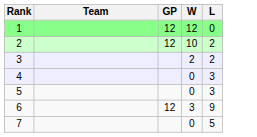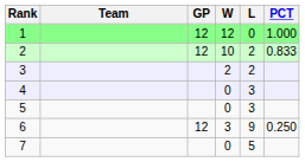 <table class="wikitable" style="text-align:center">
 <tr>
 <th>Rank</th>
 <th style="width:190px;">Team</th>
 <th width=30px>GP</th>
 <th width=25px>W</th>
 <th width=25px>L</th>
+<th width=35px><a href='#'>PCT</a></th>
 </tr>
 <tr style="text-align:center; background:#88ff88;">
 <td>1</td>
 <td style="text-align:left;"></td>
 <td>12</td>
 <td>12</td>
 <td>0</td>
+<td>1.000</td>
 </tr>
 <tr style="text-align:center; background:#cfc;">
 <td>2</td>
 <td style="text-align:left;"></td>
 <td>12</td>
 <td>10</td>
 <td>2</td>
+<td>0.833</td>
 </tr>
 <tr style="text-align:center; background:#eef;">
 <td>3</td>
 <td style="text-align:left;"></td>
 <td></td>
 <td>2</td>
 <td>2</td>
+<td></td>
 </tr>
 <tr style="text-align:center; background:#eef;">
 <td>4</td>
 <td style="text-align:left;"></td>
 <td></td>
 <td>0</td>
 <td>3</td>
+<td></td>
 </tr>
 <tr style="text-align:center;">
 <td>5</td>
 <td style="text-align:left;"></td>
 <td></td>
 <td>0</td>
 <td>3</td>
+<td></td>
 </tr>
 <tr style="text-align:center;">
 <td>6</td>
 <td style="text-align:left;"></td>
 <td>12</td>
 <td>3</td>
 <td>9</td>
+<td>0.250</td>
 </tr>
 <tr align=center>
 <td>7</td>
 <td style="text-align:left;"></td>
 <td></td>
 <td>0</td>
 <td>5</td>
+<td></td>
 </tr>
 </table>
